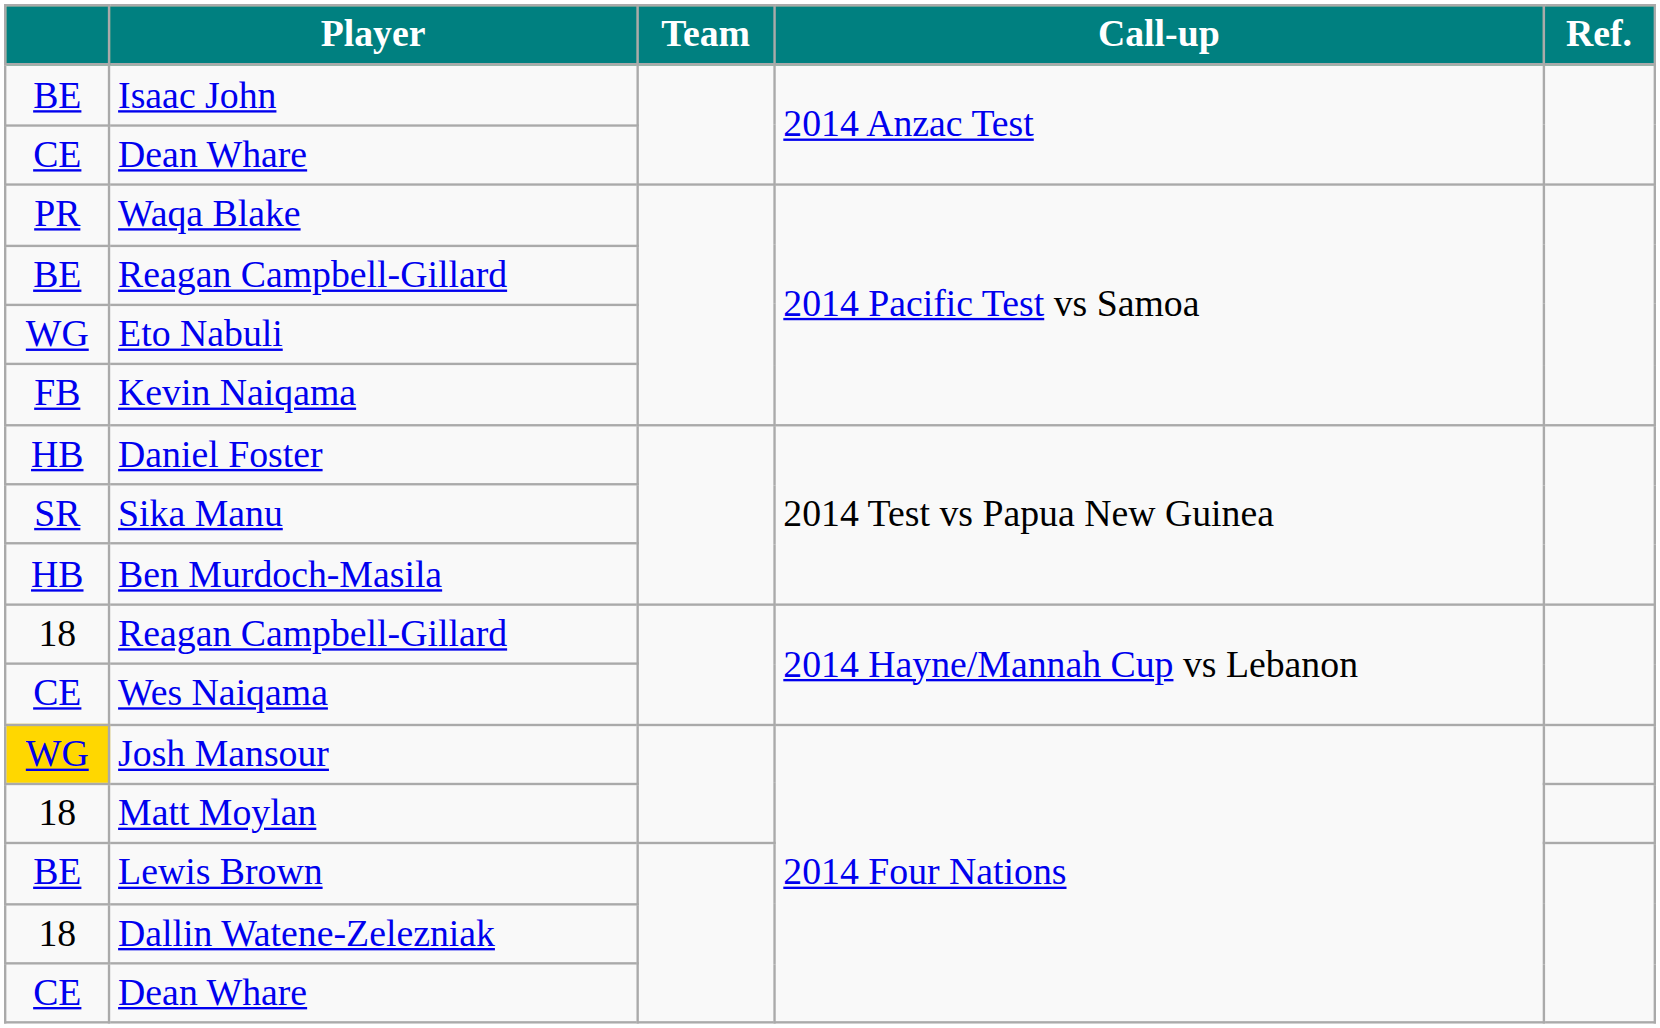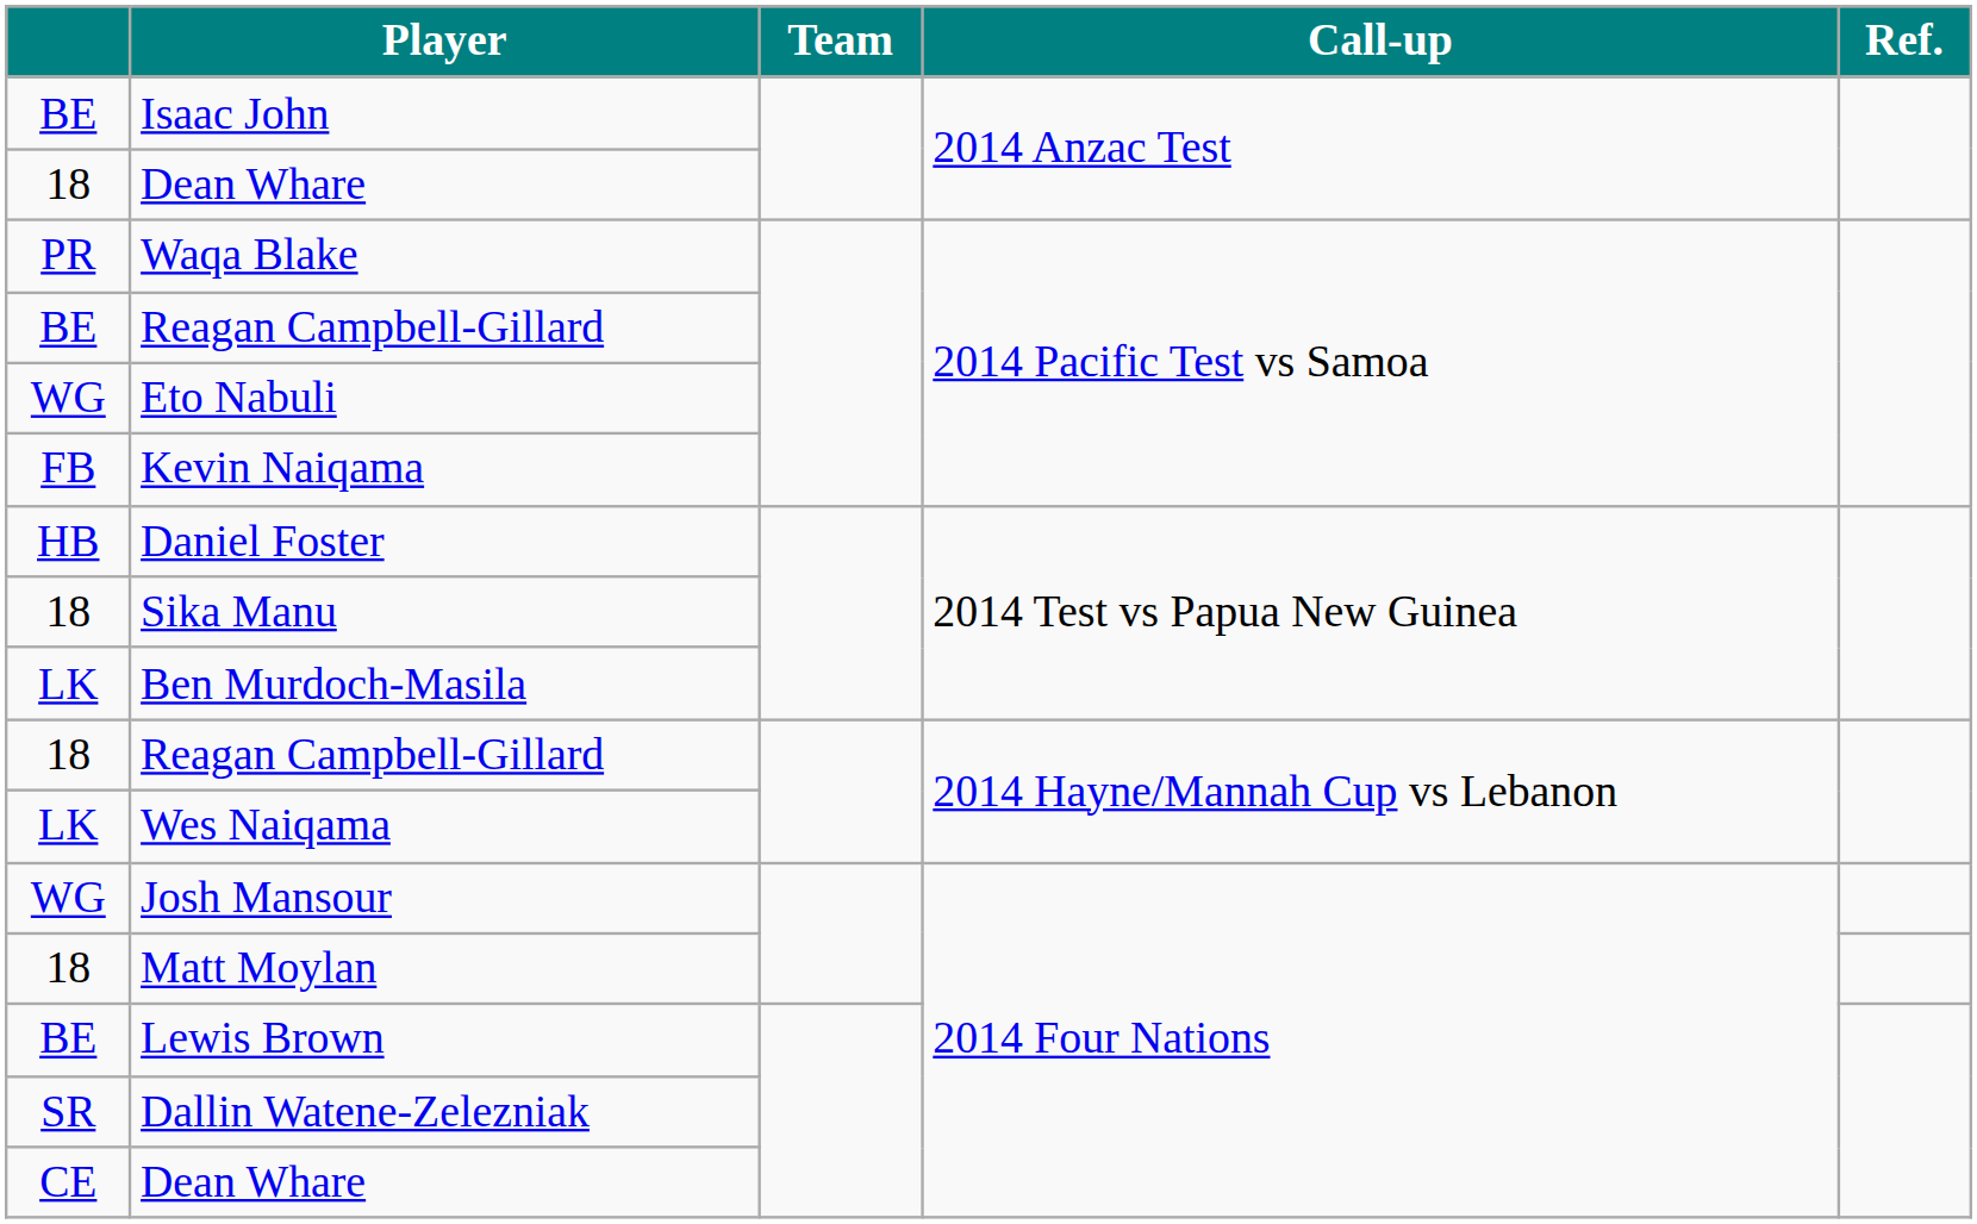 <table style="width:700px;" class="wikitable sortable">
 <tr style="background:#bdb76b;">
 <th style="background:teal; color:white; text-align:center;"></th>
 <th style="background:teal; color:white; text-align:center;">Player</th>
 <th style="background:teal; color:white; text-align:center;">Team</th>
 <th style="background:teal; color:white; text-align:center;">Call-up</th>
 <th style="background:teal; color:white; text-align:center;" width="40">Ref.</th>
 </tr>
 <tr>
 <td style="text-align:center"><a href='#'>BE</a></td>
 <td><a href='#'>Isaac John</a></td>
 <td rowspan="2"></td>
 <td rowspan="2"><a href='#'>2014 Anzac Test</a></td>
 <td rowspan="2"></td>
 </tr>
 <tr>
-<td style="text-align:center"><a href='#'>CE</a></td>
+<td style="text-align:center">18</td>
 <td><a href='#'>Dean Whare</a></td>
 </tr>
 <tr>
 <td style="text-align:center"><a href='#'>PR</a></td>
 <td><a href='#'>Waqa Blake</a></td>
 <td rowspan="4"></td>
 <td rowspan="4"><a href='#'>2014 Pacific Test</a> vs Samoa</td>
 <td rowspan="4"></td>
 </tr>
 <tr>
 <td style="text-align:center"><a href='#'>BE</a></td>
 <td><a href='#'>Reagan Campbell-Gillard</a></td>
 </tr>
 <tr>
 <td style="text-align:center"><a href='#'>WG</a></td>
 <td><a href='#'>Eto Nabuli</a></td>
 </tr>
 <tr>
 <td style="text-align:center"><a href='#'>FB</a></td>
 <td><a href='#'>Kevin Naiqama</a></td>
 </tr>
 <tr>
 <td style="text-align:center"><a href='#'>HB</a></td>
 <td><a href='#'>Daniel Foster</a></td>
 <td rowspan="3"></td>
 <td rowspan="3">2014 Test vs Papua New Guinea</td>
 <td rowspan="3"></td>
 </tr>
 <tr>
-<td style="text-align:center"><a href='#'>SR</a></td>
+<td style="text-align:center">18</td>
 <td><a href='#'>Sika Manu</a></td>
 </tr>
 <tr>
-<td style="text-align:center"><a href='#'>HB</a></td>
+<td style="text-align:center"><a href='#'>LK</a></td>
 <td><a href='#'>Ben Murdoch-Masila</a></td>
 </tr>
 <tr>
 <td style="text-align:center">18</td>
 <td><a href='#'>Reagan Campbell-Gillard</a></td>
 <td rowspan="2"></td>
 <td rowspan="2"><a href='#'>2014 Hayne/Mannah Cup</a> vs Lebanon</td>
 <td rowspan="2"></td>
 </tr>
 <tr>
-<td style="text-align:center"><a href='#'>CE</a></td>
+<td style="text-align:center"><a href='#'>LK</a></td>
 <td><a href='#'>Wes Naiqama</a></td>
 </tr>
 <tr>
-<td style="background: gold; text-align:center"><a href='#'>WG</a></td>
+<td style="text-align:center"><a href='#'>WG</a></td>
 <td><a href='#'>Josh Mansour</a></td>
 <td rowspan="2"></td>
 <td rowspan="5"><a href='#'>2014 Four Nations</a></td>
 <td></td>
 </tr>
 <tr>
 <td style="text-align:center">18</td>
 <td><a href='#'>Matt Moylan</a></td>
 <td></td>
 </tr>
 <tr>
 <td style="text-align:center"><a href='#'>BE</a></td>
 <td><a href='#'>Lewis Brown</a></td>
 <td rowspan="3"></td>
 <td rowspan="3"></td>
 </tr>
 <tr>
-<td style="text-align:center">18</td>
+<td style="text-align:center"><a href='#'>SR</a></td>
 <td><a href='#'>Dallin Watene-Zelezniak</a></td>
 </tr>
 <tr>
 <td style="text-align:center"><a href='#'>CE</a></td>
 <td><a href='#'>Dean Whare</a></td>
 </tr>
 </table>
